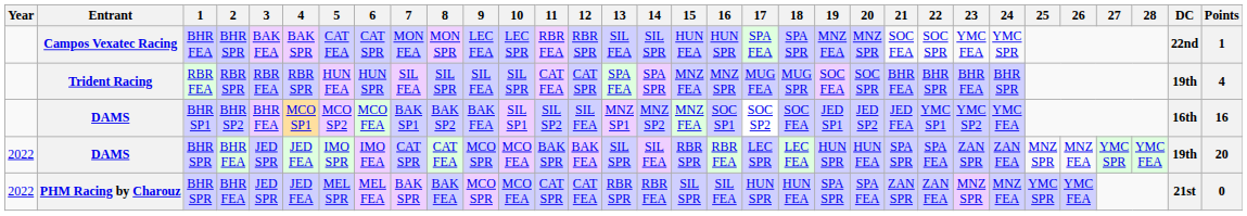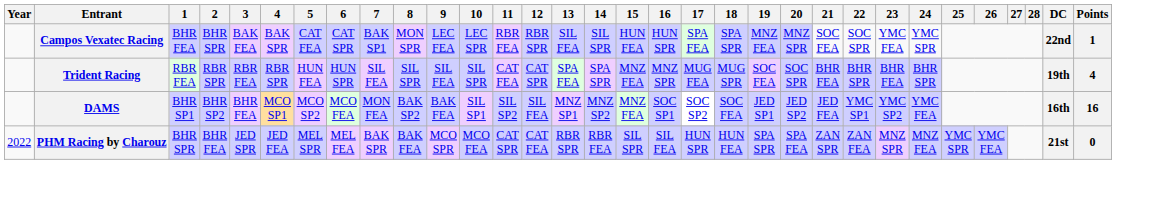 <table class="wikitable" style="text-align:center; font-size:85%">
 <tr>
 <th>Year</th>
 <th>Entrant</th>
 <th>1</th>
 <th>2</th>
 <th>3</th>
 <th>4</th>
 <th>5</th>
 <th>6</th>
 <th>7</th>
 <th>8</th>
 <th>9</th>
 <th>10</th>
 <th>11</th>
 <th>12</th>
 <th>13</th>
 <th>14</th>
 <th>15</th>
 <th>16</th>
 <th>17</th>
 <th>18</th>
 <th>19</th>
 <th>20</th>
 <th>21</th>
 <th>22</th>
 <th>23</th>
 <th>24</th>
 <th>25</th>
 <th>26</th>
 <th>27</th>
 <th>28</th>
 <th>DC</th>
 <th>Points</th>
 </tr>
 <tr>
 <td></td>
 <th nowrap><a href='#'>Campos Vexatec Racing</a></th>
 <td style="background:#CFCFFF;"><a href='#'>BHR<br>FEA</a><br></td>
 <td style="background:#CFCFFF;"><a href='#'>BHR<br>SPR</a><br></td>
 <td style="background:#EFCFFF;"><a href='#'>BAK<br>FEA</a><br></td>
 <td style="background:#EFCFFF;"><a href='#'>BAK<br>SPR</a><br></td>
 <td style="background:#CFCFFF;"><a href='#'>CAT<br>FEA</a><br></td>
 <td style="background:#CFCFFF;"><a href='#'>CAT<br>SPR</a><br></td>
-<td style="background:#CFCFFF;"><a href='#'>MON<br>FEA</a><br></td>
+<td style="background:#CFCFFF;"><a href='#'>BAK<br>SP1</a><br></td>
 <td style="background:#EFCFFF;"><a href='#'>MON<br>SPR</a><br></td>
 <td style="background:#CFCFFF;"><a href='#'>LEC<br>FEA</a><br></td>
 <td style="background:#CFCFFF;"><a href='#'>LEC<br>SPR</a><br></td>
 <td style="background:#EFCFFF;"><a href='#'>RBR<br>FEA</a><br></td>
 <td style="background:#CFCFFF;"><a href='#'>RBR<br>SPR</a><br></td>
 <td style="background:#CFCFFF;"><a href='#'>SIL<br>FEA</a><br></td>
 <td style="background:#CFCFFF;"><a href='#'>SIL<br>SPR</a><br></td>
 <td style="background:#CFCFFF;"><a href='#'>HUN<br>FEA</a><br></td>
 <td style="background:#CFCFFF;"><a href='#'>HUN<br>SPR</a><br></td>
 <td style="background:#DFFFDF;"><a href='#'>SPA<br>FEA</a><br></td>
 <td style="background:#CFCFFF;"><a href='#'>SPA<br>SPR</a><br></td>
 <td style="background:#CFCFFF;"><a href='#'>MNZ<br>FEA</a><br></td>
 <td style="background:#CFCFFF;"><a href='#'>MNZ<br>SPR</a><br></td>
 <td style="background:#;"><a href='#'>SOC<br>FEA</a></td>
 <td style="background:#;"><a href='#'>SOC<br>SPR</a></td>
 <td style="background:#;"><a href='#'>YMC<br>FEA</a></td>
 <td style="background:#;"><a href='#'>YMC<br>SPR</a></td>
 <td colspan=4></td>
 <th>22nd</th>
 <th>1</th>
 </tr>
 <tr>
 <td></td>
 <th nowrap><a href='#'>Trident Racing</a></th>
 <td style="background:#DFFFDF;"><a href='#'>RBR<br>FEA</a><br></td>
 <td style="background:#CFCFFF;"><a href='#'>RBR<br>SPR</a><br></td>
 <td style="background:#CFCFFF;"><a href='#'>RBR<br>FEA</a><br> </td>
 <td style="background:#CFCFFF;"><a href='#'>RBR<br>SPR</a><br> </td>
 <td style="background:#EFCFFF;"><a href='#'>HUN<br>FEA</a><br> </td>
 <td style="background:#CFCFFF;"><a href='#'>HUN<br>SPR</a><br></td>
 <td style="background:#EFCFFF;"><a href='#'>SIL<br>FEA</a><br></td>
 <td style="background:#CFCFFF;"><a href='#'>SIL<br>SPR</a><br></td>
 <td style="background:#CFCFFF;"><a href='#'>SIL<br>FEA</a><br></td>
 <td style="background:#CFCFFF;"><a href='#'>SIL<br>SPR</a><br></td>
 <td style="background:#EFCFFF;"><a href='#'>CAT<br>FEA</a><br></td>
 <td style="background:#CFCFFF;"><a href='#'>CAT<br>SPR</a><br></td>
 <td style="background:#DFFFDF;"><a href='#'>SPA<br>FEA</a><br></td>
 <td style="background:#EFCFFF;"><a href='#'>SPA<br>SPR</a><br></td>
 <td style="background:#CFCFFF;"><a href='#'>MNZ<br>FEA</a><br></td>
 <td style="background:#CFCFFF;"><a href='#'>MNZ<br>SPR</a><br></td>
 <td style="background:#CFCFFF;"><a href='#'>MUG<br>FEA</a><br></td>
 <td style="background:#CFCFFF;"><a href='#'>MUG<br>SPR</a><br></td>
 <td style="background:#EFCFFF;"><a href='#'>SOC<br>FEA</a><br></td>
 <td style="background:#CFCFFF;"><a href='#'>SOC<br>SPR</a><br></td>
 <td style="background:#CFCFFF;"><a href='#'>BHR<br>FEA</a><br></td>
 <td style="background:#CFCFFF;"><a href='#'>BHR<br>SPR</a><br></td>
 <td style="background:#CFCFFF;"><a href='#'>BHR<br>FEA</a><br></td>
 <td style="background:#CFCFFF;"><a href='#'>BHR<br>SPR</a><br></td>
 <td colspan=4></td>
 <th>19th</th>
 <th>4</th>
 </tr>
 <tr>
 <td></td>
 <th nowrap><a href='#'>DAMS</a></th>
 <td style="background:#CFCFFF;"><a href='#'>BHR<br>SP1</a><br></td>
 <td style="background:#CFCFFF;"><a href='#'>BHR<br>SP2</a><br></td>
 <td style="background:#EFCFFF;"><a href='#'>BHR<br>FEA</a><br></td>
 <td style="background:#FFDF9F;"><a href='#'>MCO<br>SP1</a><br></td>
 <td style="background:#EFCFFF;"><a href='#'>MCO<br>SP2</a><br></td>
 <td style="background:#DFFFDF;"><a href='#'>MCO<br>FEA</a><br></td>
-<td style="background:#CFCFFF;"><a href='#'>BAK<br>SP1</a><br></td>
+<td style="background:#CFCFFF;"><a href='#'>MON<br>FEA</a><br></td>
 <td style="background:#CFCFFF;"><a href='#'>BAK<br>SP2</a><br></td>
 <td style="background:#CFCFFF;"><a href='#'>BAK<br>FEA</a><br></td>
 <td style="background:#EFCFFF;"><a href='#'>SIL<br>SP1</a><br></td>
 <td style="background:#CFCFFF;"><a href='#'>SIL<br>SP2</a><br></td>
 <td style="background:#CFCFFF;"><a href='#'>SIL<br>FEA</a><br></td>
 <td style="background:#EFCFFF;"><a href='#'>MNZ<br>SP1</a><br></td>
 <td style="background:#CFCFFF;"><a href='#'>MNZ<br>SP2</a><br></td>
 <td style="background:#DFFFDF;"><a href='#'>MNZ<br>FEA</a><br></td>
 <td style="background:#CFCFFF;"><a href='#'>SOC<br>SP1</a><br></td>
 <td style="background:#FFFFFF;"><a href='#'>SOC<br>SP2</a><br></td>
 <td style="background:#CFCFFF;"><a href='#'>SOC<br>FEA</a><br></td>
 <td style="background:#CFCFFF;"><a href='#'>JED<br>SP1</a><br></td>
 <td style="background:#CFCFFF;"><a href='#'>JED<br>SP2</a><br></td>
 <td style="background:#CFCFFF;"><a href='#'>JED<br>FEA</a><br></td>
 <td style="background:#CFCFFF;"><a href='#'>YMC<br>SP1</a><br></td>
 <td style="background:#CFCFFF;"><a href='#'>YMC<br>SP2</a><br></td>
 <td style="background:#CFCFFF;"><a href='#'>YMC<br>FEA</a><br></td>
 <td colspan=4></td>
 <th>16th</th>
 <th>16</th>
-</tr>
-<tr>
-<td><a href='#'>2022</a></td>
-<th nowrap><a href='#'>DAMS</a></th>
-<td style="background:#CFCFFF;"><a href='#'>BHR<br>SPR</a><br></td>
-<td style="background:#DFFFDF;"><a href='#'>BHR<br>FEA</a><br></td>
-<td style="background:#CFCFFF;"><a href='#'>JED<br>SPR</a><br></td>
-<td style="background:#DFFFDF;"><a href='#'>JED<br>FEA</a><br></td>
-<td style="background:#DFFFDF;"><a href='#'>IMO<br>SPR</a><br></td>
-<td style="background:#EFCFFF;"><a href='#'>IMO<br>FEA</a><br></td>
-<td style="background:#CFCFFF;"><a href='#'>CAT<br>SPR</a><br></td>
-<td style="background:#DFFFDF;"><a href='#'>CAT<br>FEA</a><br></td>
-<td style="background:#CFCFFF;"><a href='#'>MCO<br>SPR</a><br></td>
-<td style="background:#EFCFFF;"><a href='#'>MCO<br>FEA</a><br></td>
-<td style="background:#CFCFFF;"><a href='#'>BAK<br>SPR</a><br></td>
-<td style="background:#EFCFFF;"><a href='#'>BAK<br>FEA</a><br></td>
-<td style="background:#CFCFFF;"><a href='#'>SIL<br>SPR</a><br></td>
-<td style="background:#EFCFFF;"><a href='#'>SIL<br>FEA</a><br></td>
-<td style="background:#CFCFFF;"><a href='#'>RBR<br>SPR</a><br></td>
-<td style="background:#DFFFDF;"><a href='#'>RBR<br>FEA</a><br></td>
-<td style="background:#CFCFFF;"><a href='#'>LEC<br>SPR</a><br></td>
-<td style="background:#DFFFDF;"><a href='#'>LEC<br>FEA</a><br></td>
-<td style="background:#CFCFFF;"><a href='#'>HUN<br>SPR</a><br></td>
-<td style="background:#CFCFFF;"><a href='#'>HUN<br>FEA</a><br></td>
-<td style="background:#CFCFFF;"><a href='#'>SPA<br>SPR</a><br></td>
-<td style="background:#CFCFFF;"><a href='#'>SPA<br>FEA</a><br></td>
-<td style="background:#CFCFFF;"><a href='#'>ZAN<br>SPR</a><br></td>
-<td style="background:#CFCFFF;"><a href='#'>ZAN<br>FEA</a><br></td>
-<td style="background:#;"><a href='#'>MNZ<br>SPR</a><br></td>
-<td style="background:#;"><a href='#'>MNZ<br>FEA</a><br></td>
-<td style="background:#DFFFDF;"><a href='#'>YMC<br>SPR</a><br></td>
-<td style="background:#DFFFDF;"><a href='#'>YMC<br>FEA</a><br></td>
-<th>19th</th>
-<th>20</th>
 </tr>
 <tr>
 <td><a href='#'>2022</a></td>
 <th nowrap><a href='#'>PHM Racing</a> by <a href='#'>Charouz</a></th>
 <td style="background:#CFCFFF;"><a href='#'>BHR<br>SPR</a><br></td>
 <td style="background:#CFCFFF;"><a href='#'>BHR<br>FEA</a><br></td>
 <td style="background:#CFCFFF;"><a href='#'>JED<br>SPR</a><br></td>
 <td style="background:#CFCFFF;"><a href='#'>JED<br>FEA</a><br></td>
 <td style="background:#CFCFFF;"><a href='#'>MEL<br>SPR</a><br></td>
 <td style="background:#EFCFFF;"><a href='#'>MEL<br>FEA</a><br></td>
 <td style="background:#EFCFFF;"><a href='#'>BAK<br>SPR</a><br></td>
 <td style="background:#CFCFFF;"><a href='#'>BAK<br>FEA</a><br></td>
 <td style="background:#EFCFFF;"><a href='#'>MCO<br>SPR</a><br></td>
 <td style="background:#CFCFFF;"><a href='#'>MCO<br>FEA</a><br></td>
 <td style="background:#CFCFFF;"><a href='#'>CAT<br>SPR</a><br></td>
 <td style="background:#CFCFFF;"><a href='#'>CAT<br>FEA</a><br></td>
 <td style="background:#CFCFFF;"><a href='#'>RBR<br>SPR</a><br></td>
 <td style="background:#CFCFFF;"><a href='#'>RBR<br>FEA</a><br></td>
 <td style="background:#CFCFFF;"><a href='#'>SIL<br>SPR</a><br></td>
 <td style="background:#CFCFFF;"><a href='#'>SIL<br>FEA</a><br></td>
 <td style="background:#CFCFFF;"><a href='#'>HUN<br>SPR</a><br></td>
 <td style="background:#CFCFFF;"><a href='#'>HUN<br>FEA</a><br></td>
 <td style="background:#CFCFFF;"><a href='#'>SPA<br>SPR</a><br></td>
 <td style="background:#CFCFFF;"><a href='#'>SPA<br>FEA</a><br></td>
 <td style="background:#CFCFFF;"><a href='#'>ZAN<br>SPR</a><br></td>
 <td style="background:#CFCFFF;"><a href='#'>ZAN<br>FEA</a><br></td>
 <td style="background:#EFCFFF;"><a href='#'>MNZ<br>SPR</a><br></td>
 <td style="background:#CFCFFF;"><a href='#'>MNZ<br>FEA</a><br></td>
 <td style="background:#CFCFFF;"><a href='#'>YMC<br>SPR</a><br></td>
 <td style="background:#CFCFFF;"><a href='#'>YMC<br>FEA</a><br></td>
 <td colspan=2></td>
 <th>21st</th>
 <th>0</th>
 </tr>
 </table>
